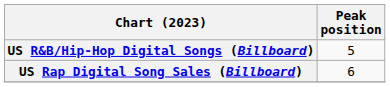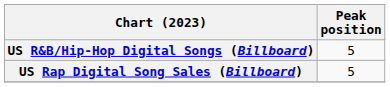 <table class="wikitable sortable plainrowheaders" style="text-align:center">
 <tr>
 <th scope="col">Chart (2023)</th>
 <th scope="col">Peak<br>position</th>
 </tr>
 <tr>
 <th scope="row">US <a href='#'>R&B/Hip-Hop Digital Songs</a> (<a href='#'><em>Billboard</em></a>)</th>
 <td>5</td>
 </tr>
 <tr>
 <th scope="row">US <a href='#'>Rap Digital Song Sales</a> (<a href='#'><em>Billboard</em></a>)</th>
-<td>6</td>
+<td>5</td>
 </tr>
 <tr>
 </tr>
 </table>
